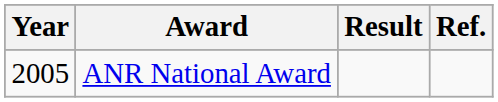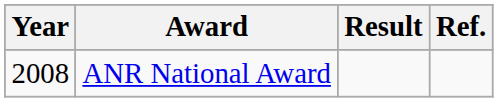 <table class="wikitable">
 <tr>
 <th>Year</th>
 <th>Award</th>
 <th>Result</th>
 <th>Ref.</th>
 </tr>
 <tr>
-<td>2005</td>
+<td>2008</td>
 <td><a href='#'>ANR National Award</a></td>
 <td></td>
 <td></td>
 </tr>
 </table>
